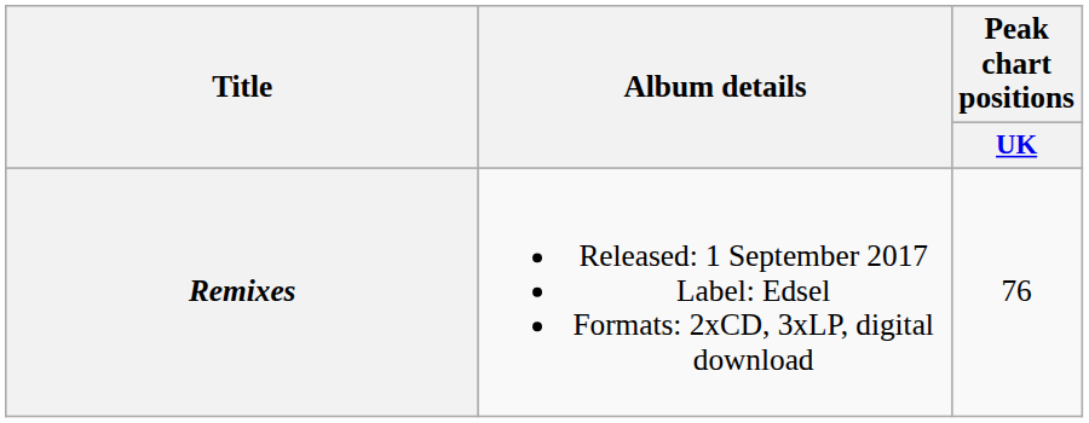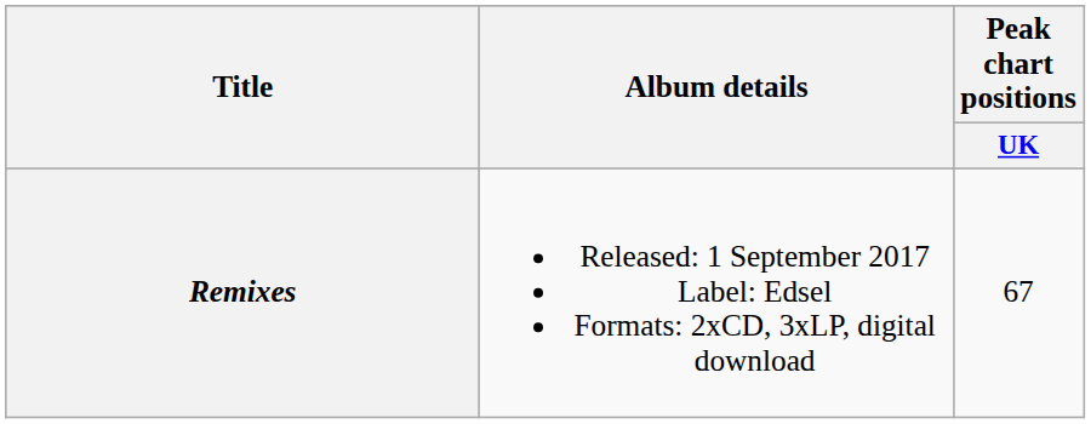 <table class="wikitable plainrowheaders" style="text-align:center;">
 <tr>
 <th rowspan="2" scope="col" style="width:15em;">Title</th>
 <th rowspan="2" scope="col" style="width:15em;">Album details</th>
 <th>Peak chart positions</th>
 </tr>
 <tr>
 <th scope="col" style="width:2em;font-size:90%;"><a href='#'>UK</a><br></th>
 </tr>
 <tr>
 <th scope="row"><em>Remixes</em></th>
 <td><br><ul><li>Released: 1 September 2017</li><li>Label: Edsel</li><li>Formats: 2xCD, 3xLP, digital download</li></ul></td>
-<td>76</td>
+<td>67</td>
 </tr>
 </table>
